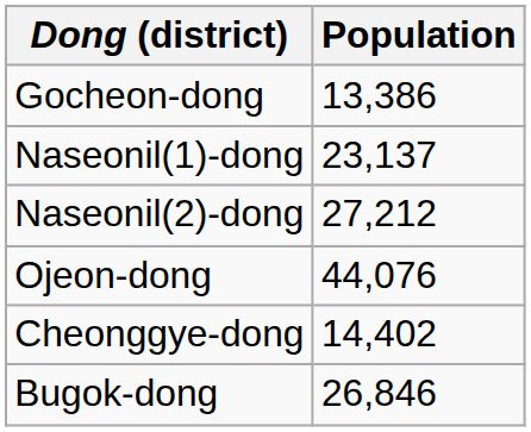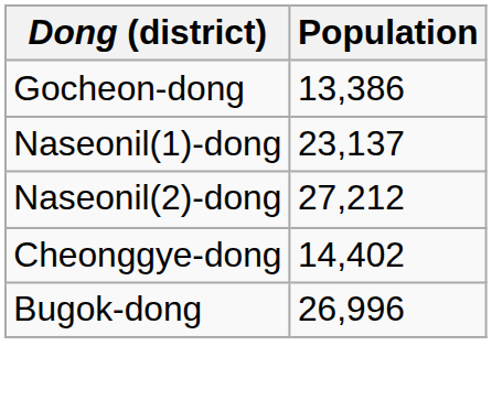 <table class="wikitable sortable">
 <tr>
 <th><em>Dong</em> (district)</th>
 <th>Population</th>
 </tr>
 <tr>
 <td>Gocheon-dong</td>
 <td>13,386</td>
 </tr>
 <tr>
 <td>Naseonil(1)-dong</td>
 <td>23,137</td>
 </tr>
 <tr>
 <td>Naseonil(2)-dong</td>
 <td>27,212</td>
 </tr>
 <tr>
-<td>Ojeon-dong</td>
-<td>44,076</td>
-</tr>
-<tr>
 <td>Cheonggye-dong</td>
 <td>14,402</td>
 </tr>
 <tr>
 <td>Bugok-dong</td>
-<td>26,846</td>
+<td>26,996</td>
 </tr>
 </table>
